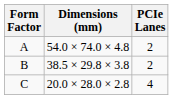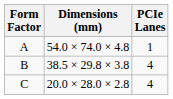 <table class="wikitable" style="text-align: center;">
 <tr>
 <th>Form<br>Factor</th>
 <th>Dimensions<br>(mm)</th>
 <th>PCIe<br>Lanes</th>
 </tr>
 <tr>
 <td>A</td>
 <td>54.0 × 74.0 × 4.8</td>
-<td>2</td>
+<td>1</td>
 </tr>
 <tr>
 <td>B</td>
 <td>38.5 × 29.8 × 3.8</td>
-<td>2</td>
+<td>4</td>
 </tr>
 <tr>
 <td>C</td>
 <td>20.0 × 28.0 × 2.8</td>
 <td>4</td>
 </tr>
 </table>
